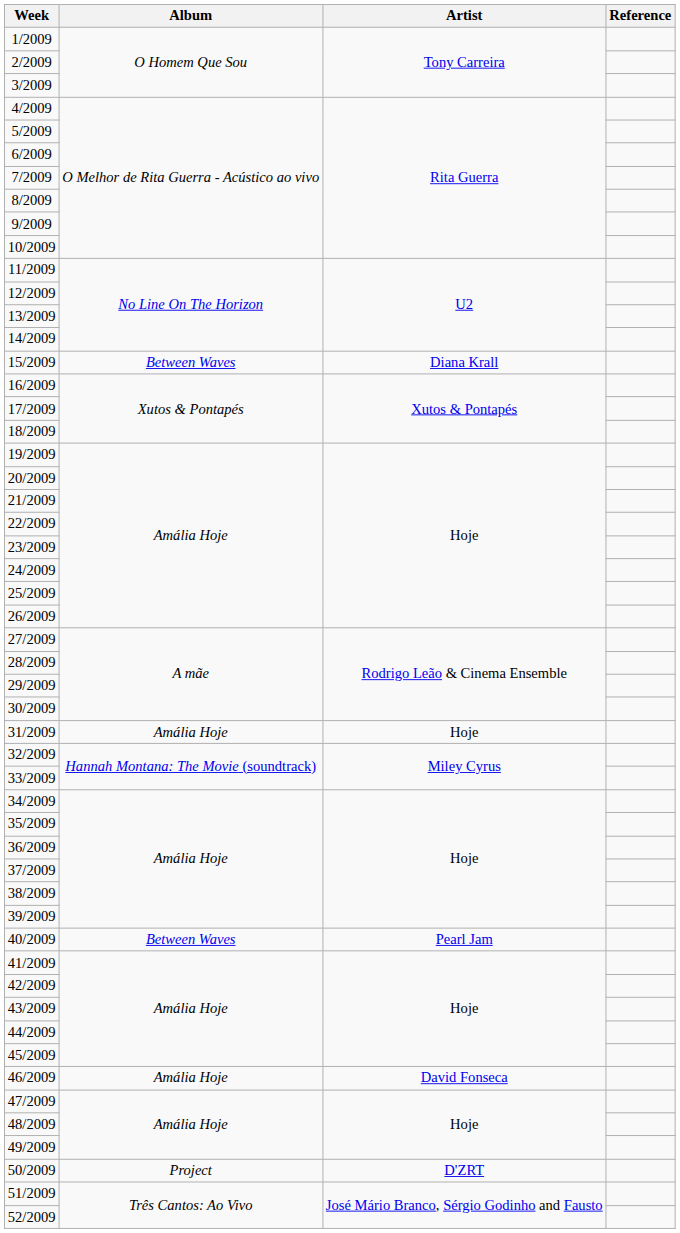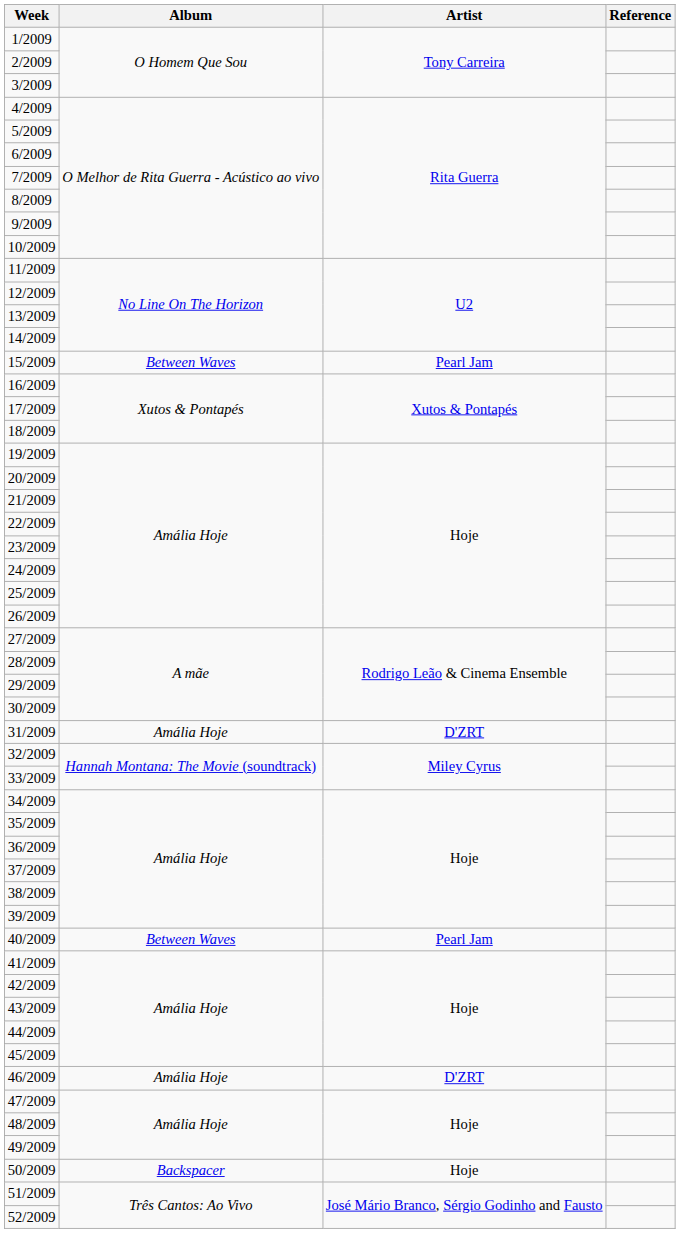 <table class="wikitable" style="text-align:center">
 <tr>
 <th>Week</th>
 <th>Album</th>
 <th>Artist</th>
 <th>Reference</th>
 </tr>
 <tr>
 <td>1/2009</td>
 <td rowspan="3"><em>O Homem Que Sou</em></td>
 <td rowspan="3"><a href='#'>Tony Carreira</a></td>
 <td></td>
 </tr>
 <tr>
 <td>2/2009</td>
 <td></td>
 </tr>
 <tr>
 <td>3/2009</td>
 <td></td>
 </tr>
 <tr>
 <td>4/2009</td>
 <td rowspan="7"><em>O Melhor de Rita Guerra - Acústico ao vivo</em></td>
 <td rowspan="7"><a href='#'>Rita Guerra</a></td>
 <td></td>
 </tr>
 <tr>
 <td>5/2009</td>
 <td></td>
 </tr>
 <tr>
 <td>6/2009</td>
 <td></td>
 </tr>
 <tr>
 <td>7/2009</td>
 <td></td>
 </tr>
 <tr>
 <td>8/2009</td>
 <td></td>
 </tr>
 <tr>
 <td>9/2009</td>
 <td></td>
 </tr>
 <tr>
 <td>10/2009</td>
 <td></td>
 </tr>
 <tr>
 <td>11/2009</td>
 <td rowspan="4"><a href='#'><em>No Line On The Horizon</em></a></td>
 <td rowspan="4"><a href='#'>U2</a></td>
 <td></td>
 </tr>
 <tr>
 <td>12/2009</td>
 <td></td>
 </tr>
 <tr>
 <td>13/2009</td>
 <td></td>
 </tr>
 <tr>
 <td>14/2009</td>
 <td></td>
 </tr>
 <tr>
 <td>15/2009</td>
 <td><em><a href='#'>Between Waves</a></em></td>
-<td><a href='#'>Diana Krall</a></td>
+<td><a href='#'>Pearl Jam</a></td>
 <td></td>
 </tr>
 <tr>
 <td>16/2009</td>
 <td rowspan="3"><em>Xutos & Pontapés</em></td>
 <td rowspan="3"><a href='#'>Xutos & Pontapés</a></td>
 <td></td>
 </tr>
 <tr>
 <td>17/2009</td>
 <td></td>
 </tr>
 <tr>
 <td>18/2009</td>
 <td></td>
 </tr>
 <tr>
 <td>19/2009</td>
 <td rowspan="8"><em>Amália Hoje</em></td>
 <td rowspan="8">Hoje</td>
 <td></td>
 </tr>
 <tr>
 <td>20/2009</td>
 <td></td>
 </tr>
 <tr>
 <td>21/2009</td>
 <td></td>
 </tr>
 <tr>
 <td>22/2009</td>
 <td></td>
 </tr>
 <tr>
 <td>23/2009</td>
 <td></td>
 </tr>
 <tr>
 <td>24/2009</td>
 <td></td>
 </tr>
 <tr>
 <td>25/2009</td>
 <td></td>
 </tr>
 <tr>
 <td>26/2009</td>
 <td></td>
 </tr>
 <tr>
 <td>27/2009</td>
 <td rowspan="4"><em>A mãe</em></td>
 <td rowspan="4"><a href='#'>Rodrigo Leão</a> & Cinema Ensemble</td>
 <td></td>
 </tr>
 <tr>
 <td>28/2009</td>
 <td></td>
 </tr>
 <tr>
 <td>29/2009</td>
 <td></td>
 </tr>
 <tr>
 <td>30/2009</td>
 <td></td>
 </tr>
 <tr>
 <td>31/2009</td>
 <td><em>Amália Hoje</em></td>
-<td>Hoje</td>
+<td><a href='#'>D'ZRT</a></td>
 <td></td>
 </tr>
 <tr>
 <td>32/2009</td>
 <td rowspan="2"><a href='#'><em>Hannah Montana: The Movie</em> (soundtrack)</a></td>
 <td rowspan="2"><a href='#'>Miley Cyrus</a></td>
 <td></td>
 </tr>
 <tr>
 <td>33/2009</td>
 <td></td>
 </tr>
 <tr>
 <td>34/2009</td>
 <td rowspan="6"><em>Amália Hoje</em></td>
 <td rowspan="6">Hoje</td>
 <td></td>
 </tr>
 <tr>
 <td>35/2009</td>
 <td></td>
 </tr>
 <tr>
 <td>36/2009</td>
 <td></td>
 </tr>
 <tr>
 <td>37/2009</td>
 <td></td>
 </tr>
 <tr>
 <td>38/2009</td>
 <td></td>
 </tr>
 <tr>
 <td>39/2009</td>
 <td></td>
 </tr>
 <tr>
 <td>40/2009</td>
 <td><em><a href='#'>Between Waves</a></em></td>
 <td><a href='#'>Pearl Jam</a></td>
 <td></td>
 </tr>
 <tr>
 <td>41/2009</td>
 <td rowspan="5"><em>Amália Hoje</em></td>
 <td rowspan="5">Hoje</td>
 <td></td>
 </tr>
 <tr>
 <td>42/2009</td>
 <td></td>
 </tr>
 <tr>
 <td>43/2009</td>
 <td></td>
 </tr>
 <tr>
 <td>44/2009</td>
 <td></td>
 </tr>
 <tr>
 <td>45/2009</td>
 <td></td>
 </tr>
 <tr>
 <td>46/2009</td>
 <td><em>Amália Hoje</em></td>
-<td><a href='#'>David Fonseca</a></td>
+<td><a href='#'>D'ZRT</a></td>
 <td></td>
 </tr>
 <tr>
 <td>47/2009</td>
 <td rowspan="3"><em>Amália Hoje</em></td>
 <td rowspan="3">Hoje</td>
 <td></td>
 </tr>
 <tr>
 <td>48/2009</td>
 <td></td>
 </tr>
 <tr>
 <td>49/2009</td>
 <td></td>
 </tr>
 <tr>
 <td>50/2009</td>
-<td><em>Project</em></td>
-<td><a href='#'>D'ZRT</a></td>
+<td><em><a href='#'>Backspacer</a></em></td>
+<td>Hoje</td>
 <td></td>
 </tr>
 <tr>
 <td>51/2009</td>
 <td rowspan="2"><em>Três Cantos: Ao Vivo</em></td>
 <td rowspan="2"><a href='#'>José Mário Branco</a>, <a href='#'>Sérgio Godinho</a> and <a href='#'>Fausto</a></td>
 <td></td>
 </tr>
 <tr>
 <td>52/2009</td>
 <td></td>
 </tr>
 </table>
